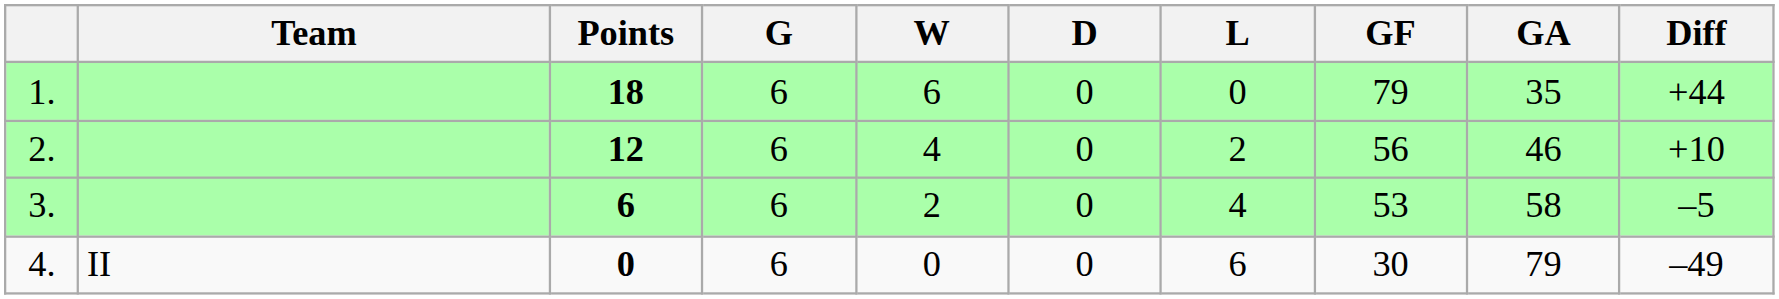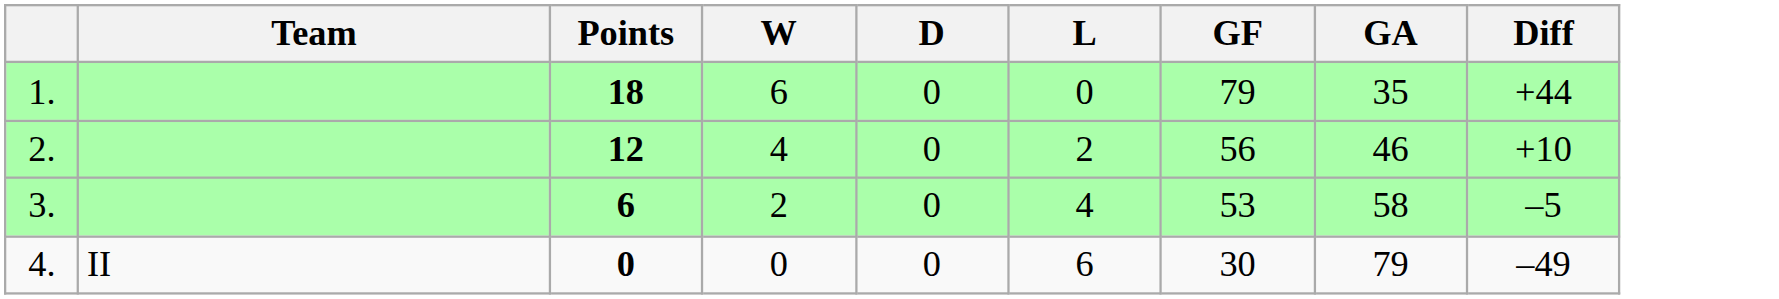 <table class=wikitable style="text-align:center">
 <tr bgcolor="#DCDCDC">
 <th width="25"></th>
 <th width="200">Team</th>
 <th width="60">Points</th>
-<th width="60">G</th>
 <th width="60">W</th>
 <th width="60">D</th>
 <th width="60">L</th>
 <th width="60">GF</th>
 <th width="60">GA</th>
 <th width="60">Diff</th>
 </tr>
 <tr bgcolor=#AAFFAA>
 <td>1.</td>
 <td align=left></td>
 <td><strong>18</strong></td>
 <td>6</td>
-<td>6</td>
 <td>0</td>
 <td>0</td>
 <td>79</td>
 <td>35</td>
 <td>+44</td>
 </tr>
 <tr bgcolor=#AAFFAA>
 <td>2.</td>
 <td align=left></td>
 <td><strong>12</strong></td>
-<td>6</td>
 <td>4</td>
 <td>0</td>
 <td>2</td>
 <td>56</td>
 <td>46</td>
 <td>+10</td>
 </tr>
 <tr bgcolor=#AAFFAA>
 <td>3.</td>
 <td align=left></td>
 <td><strong>6</strong></td>
-<td>6</td>
 <td>2</td>
 <td>0</td>
 <td>4</td>
 <td>53</td>
 <td>58</td>
 <td>–5</td>
 </tr>
 <tr>
 <td>4.</td>
 <td align=left> II</td>
 <td><strong>0</strong></td>
-<td>6</td>
 <td>0</td>
 <td>0</td>
 <td>6</td>
 <td>30</td>
 <td>79</td>
 <td>–49</td>
 </tr>
 </table>
